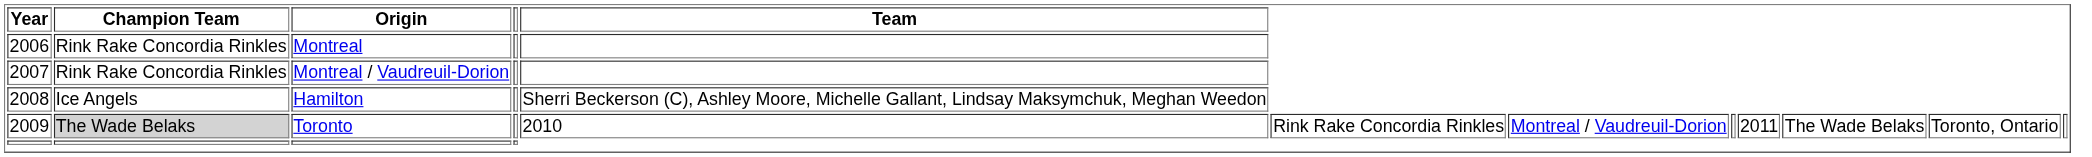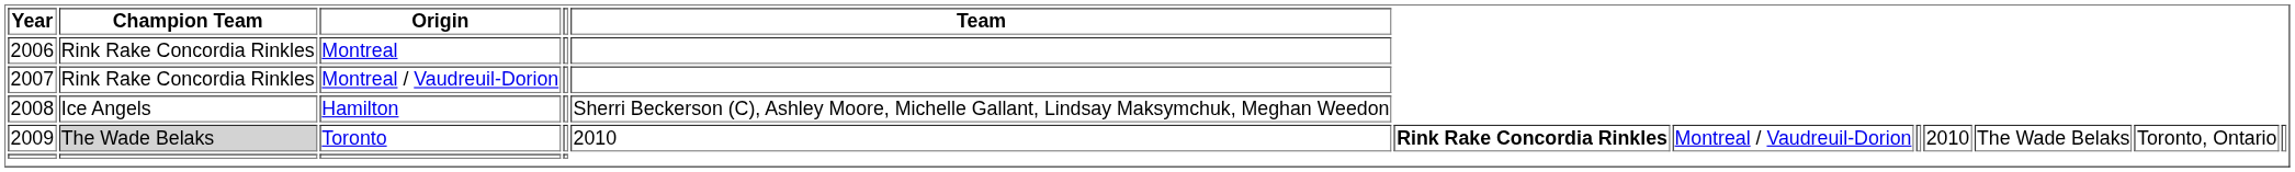 <table border=1>
 <tr>
 <th>Year</th>
 <th>Champion Team</th>
 <th>Origin</th>
 <th></th>
 <th>Team</th>
 </tr>
 <tr>
 <td>2006</td>
 <td>Rink Rake Concordia Rinkles</td>
 <td><a href='#'>Montreal</a></td>
 <td></td>
 <td></td>
 </tr>
 <tr>
 <td>2007</td>
 <td>Rink Rake Concordia Rinkles</td>
 <td><a href='#'>Montreal</a> / <a href='#'>Vaudreuil-Dorion</a></td>
 <td></td>
 <td></td>
 </tr>
 <tr>
 <td>2008</td>
 <td>Ice Angels</td>
 <td><a href='#'>Hamilton</a></td>
 <td></td>
 <td>Sherri Beckerson (C), Ashley Moore, Michelle Gallant, Lindsay Maksymchuk, Meghan Weedon</td>
 </tr>
 <tr>
 <td>2009</td>
 <td style="background: lightgrey;">The Wade Belaks</td>
 <td><a href='#'>Toronto</a></td>
 <td></td>
 <td>2010</td>
-<td>Rink Rake Concordia Rinkles</td>
+<td><strong>Rink Rake Concordia Rinkles</strong></td>
 <td><a href='#'>Montreal</a> / <a href='#'>Vaudreuil-Dorion</a></td>
 <td></td>
-<td>2011</td>
+<td>2010</td>
 <td>The Wade Belaks</td>
 <td>Toronto, Ontario</td>
 <td></td>
 </tr>
 <tr>
 <td></td>
 <td></td>
 <td></td>
 <td></td>
 </tr>
 <tr>
 </tr>
 <tr>
 </tr>
 </table>
